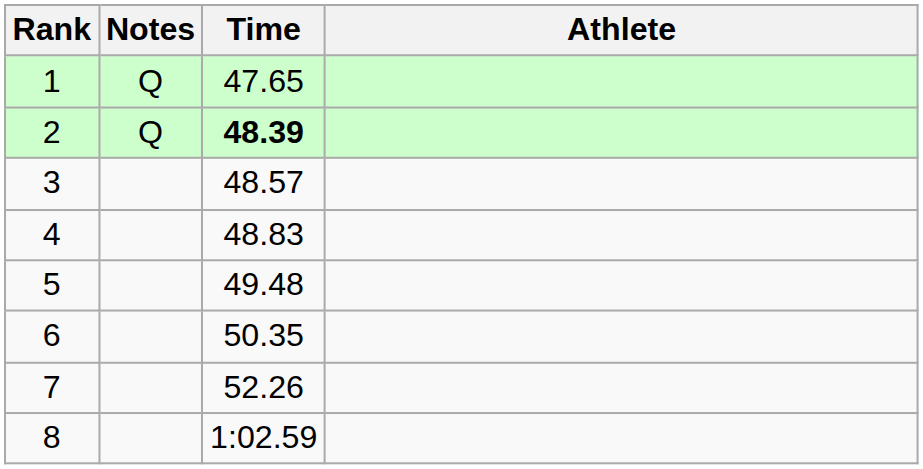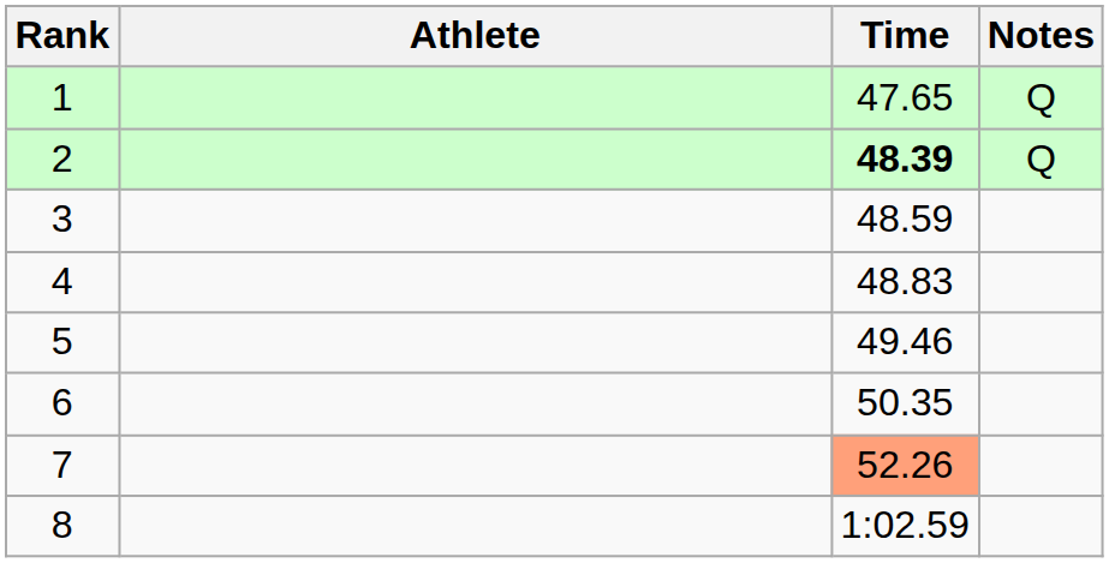 <table class="wikitable" style="text-align:center">
 <tr>
 <th>Rank</th>
+<th Style="width:18em">Athlete</th>
+<th>Time</th>
 <th>Notes</th>
-<th>Time</th>
-<th Style="width:18em">Athlete</th>
 </tr>
 <tr style="background:#cfc">
 <td>1</td>
+<td style="text-align:left"></td>
+<td>47.65</td>
 <td>Q</td>
-<td>47.65</td>
-<td style="text-align:left"></td>
 </tr>
 <tr style="background:#cfc">
 <td>2</td>
+<td style="text-align:left"></td>
+<td><strong>48.39</strong></td>
 <td>Q</td>
-<td><strong>48.39</strong></td>
-<td style="text-align:left"></td>
 </tr>
 <tr>
 <td>3</td>
+<td style="text-align:left"></td>
+<td>48.59</td>
 <td></td>
-<td>48.57</td>
-<td style="text-align:left"></td>
 </tr>
 <tr>
 <td>4</td>
+<td style="text-align:left"></td>
+<td>48.83</td>
 <td></td>
-<td>48.83</td>
-<td style="text-align:left"></td>
 </tr>
 <tr>
 <td>5</td>
+<td style="text-align:left"></td>
+<td>49.46</td>
 <td></td>
-<td>49.48</td>
-<td style="text-align:left"></td>
 </tr>
 <tr>
 <td>6</td>
+<td style="text-align:left"></td>
+<td>50.35</td>
 <td></td>
-<td>50.35</td>
-<td style="text-align:left"></td>
 </tr>
 <tr>
 <td>7</td>
+<td style="text-align:left"></td>
+<td style="background: lightsalmon;">52.26</td>
 <td></td>
-<td>52.26</td>
-<td style="text-align:left"></td>
 </tr>
 <tr>
 <td>8</td>
+<td style="text-align:left"></td>
+<td>1:02.59</td>
 <td></td>
-<td>1:02.59</td>
-<td style="text-align:left"></td>
 </tr>
 </table>
